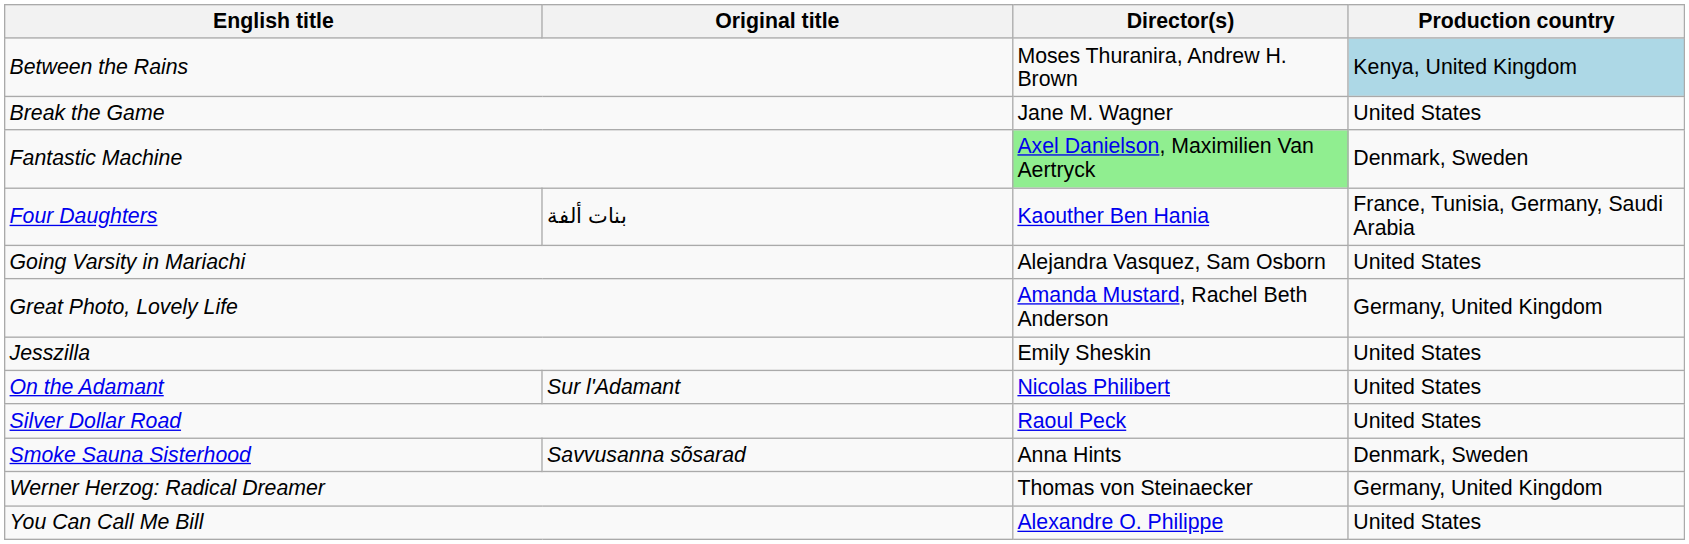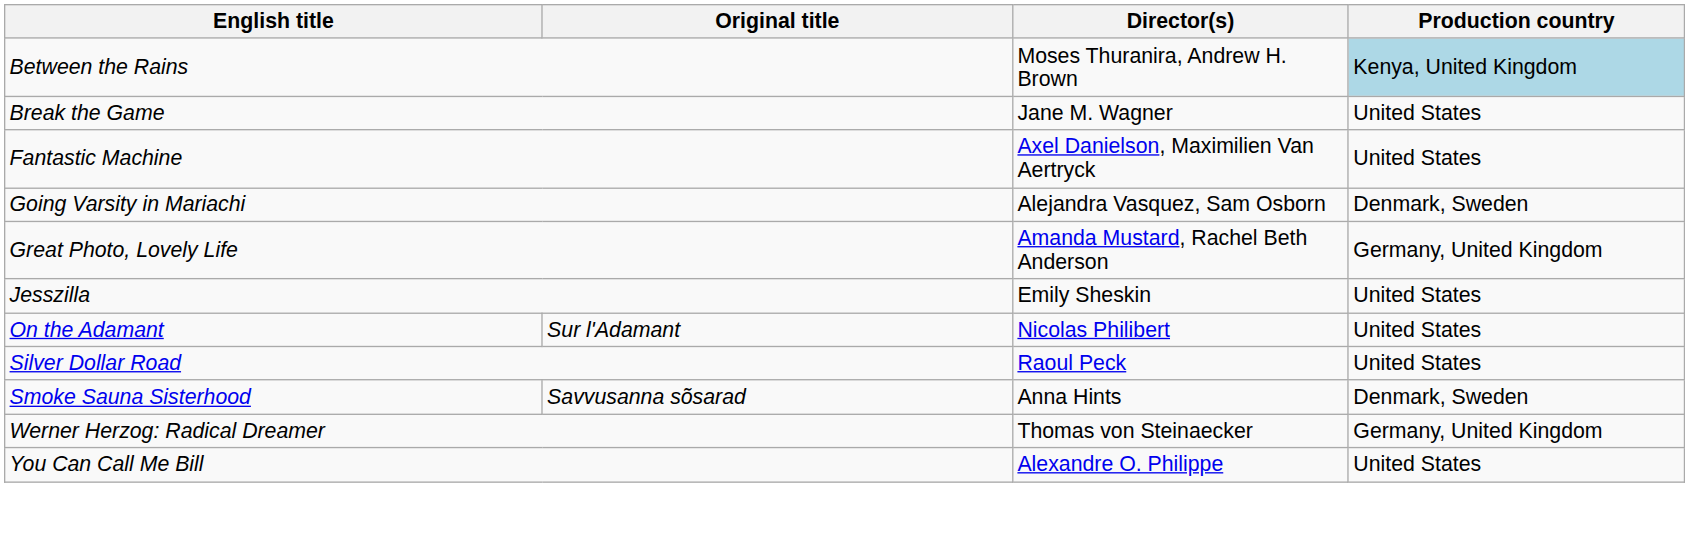 <table class="wikitable" width=100%>
 <tr>
 <th scope="col" width="32%">English title</th>
 <th scope="col" width="28%">Original title</th>
 <th scope="col" width="20%">Director(s)</th>
 <th scope="col" width="20%">Production country</th>
 </tr>
 <tr>
 <td colspan=2><em>Between the Rains</em></td>
 <td>Moses Thuranira, Andrew H. Brown</td>
 <td style="background: lightblue;">Kenya, United Kingdom</td>
 </tr>
 <tr>
 <td colspan=2><em>Break the Game</em></td>
 <td>Jane M. Wagner</td>
 <td>United States</td>
 </tr>
 <tr>
 <td colspan=2><em>Fantastic Machine</em></td>
-<td style="background: lightgreen;"><a href='#'>Axel Danielson</a>, Maximilien Van Aertryck</td>
-<td>Denmark, Sweden</td>
-</tr>
-<tr>
-<td><em><a href='#'>Four Daughters</a></em></td>
-<td>بنات ألفة</td>
-<td><a href='#'>Kaouther Ben Hania</a></td>
-<td>France, Tunisia, Germany, Saudi Arabia</td>
+<td><a href='#'>Axel Danielson</a>, Maximilien Van Aertryck</td>
+<td>United States</td>
 </tr>
 <tr>
 <td colspan=2><em>Going Varsity in Mariachi</em></td>
 <td>Alejandra Vasquez, Sam Osborn</td>
-<td>United States</td>
+<td>Denmark, Sweden</td>
 </tr>
 <tr>
 <td colspan=2><em>Great Photo, Lovely Life</em></td>
 <td><a href='#'>Amanda Mustard</a>, Rachel Beth Anderson</td>
 <td>Germany, United Kingdom</td>
 </tr>
 <tr>
 <td colspan=2><em>Jesszilla</em></td>
 <td>Emily Sheskin</td>
 <td>United States</td>
 </tr>
 <tr>
 <td><em><a href='#'>On the Adamant</a></em></td>
 <td><em>Sur l'Adamant</em></td>
 <td><a href='#'>Nicolas Philibert</a></td>
 <td>United States</td>
 </tr>
 <tr>
 <td colspan=2><em><a href='#'>Silver Dollar Road</a></em></td>
 <td><a href='#'>Raoul Peck</a></td>
 <td>United States</td>
 </tr>
 <tr>
 <td><em><a href='#'>Smoke Sauna Sisterhood</a></em></td>
 <td><em>Savvusanna sõsarad</em></td>
 <td>Anna Hints</td>
 <td>Denmark, Sweden</td>
 </tr>
 <tr>
 <td colspan=2><em>Werner Herzog: Radical Dreamer</em></td>
 <td>Thomas von Steinaecker</td>
 <td>Germany, United Kingdom</td>
 </tr>
 <tr>
 <td colspan=2><em>You Can Call Me Bill</em></td>
 <td><a href='#'>Alexandre O. Philippe</a></td>
 <td>United States</td>
 </tr>
 </table>
